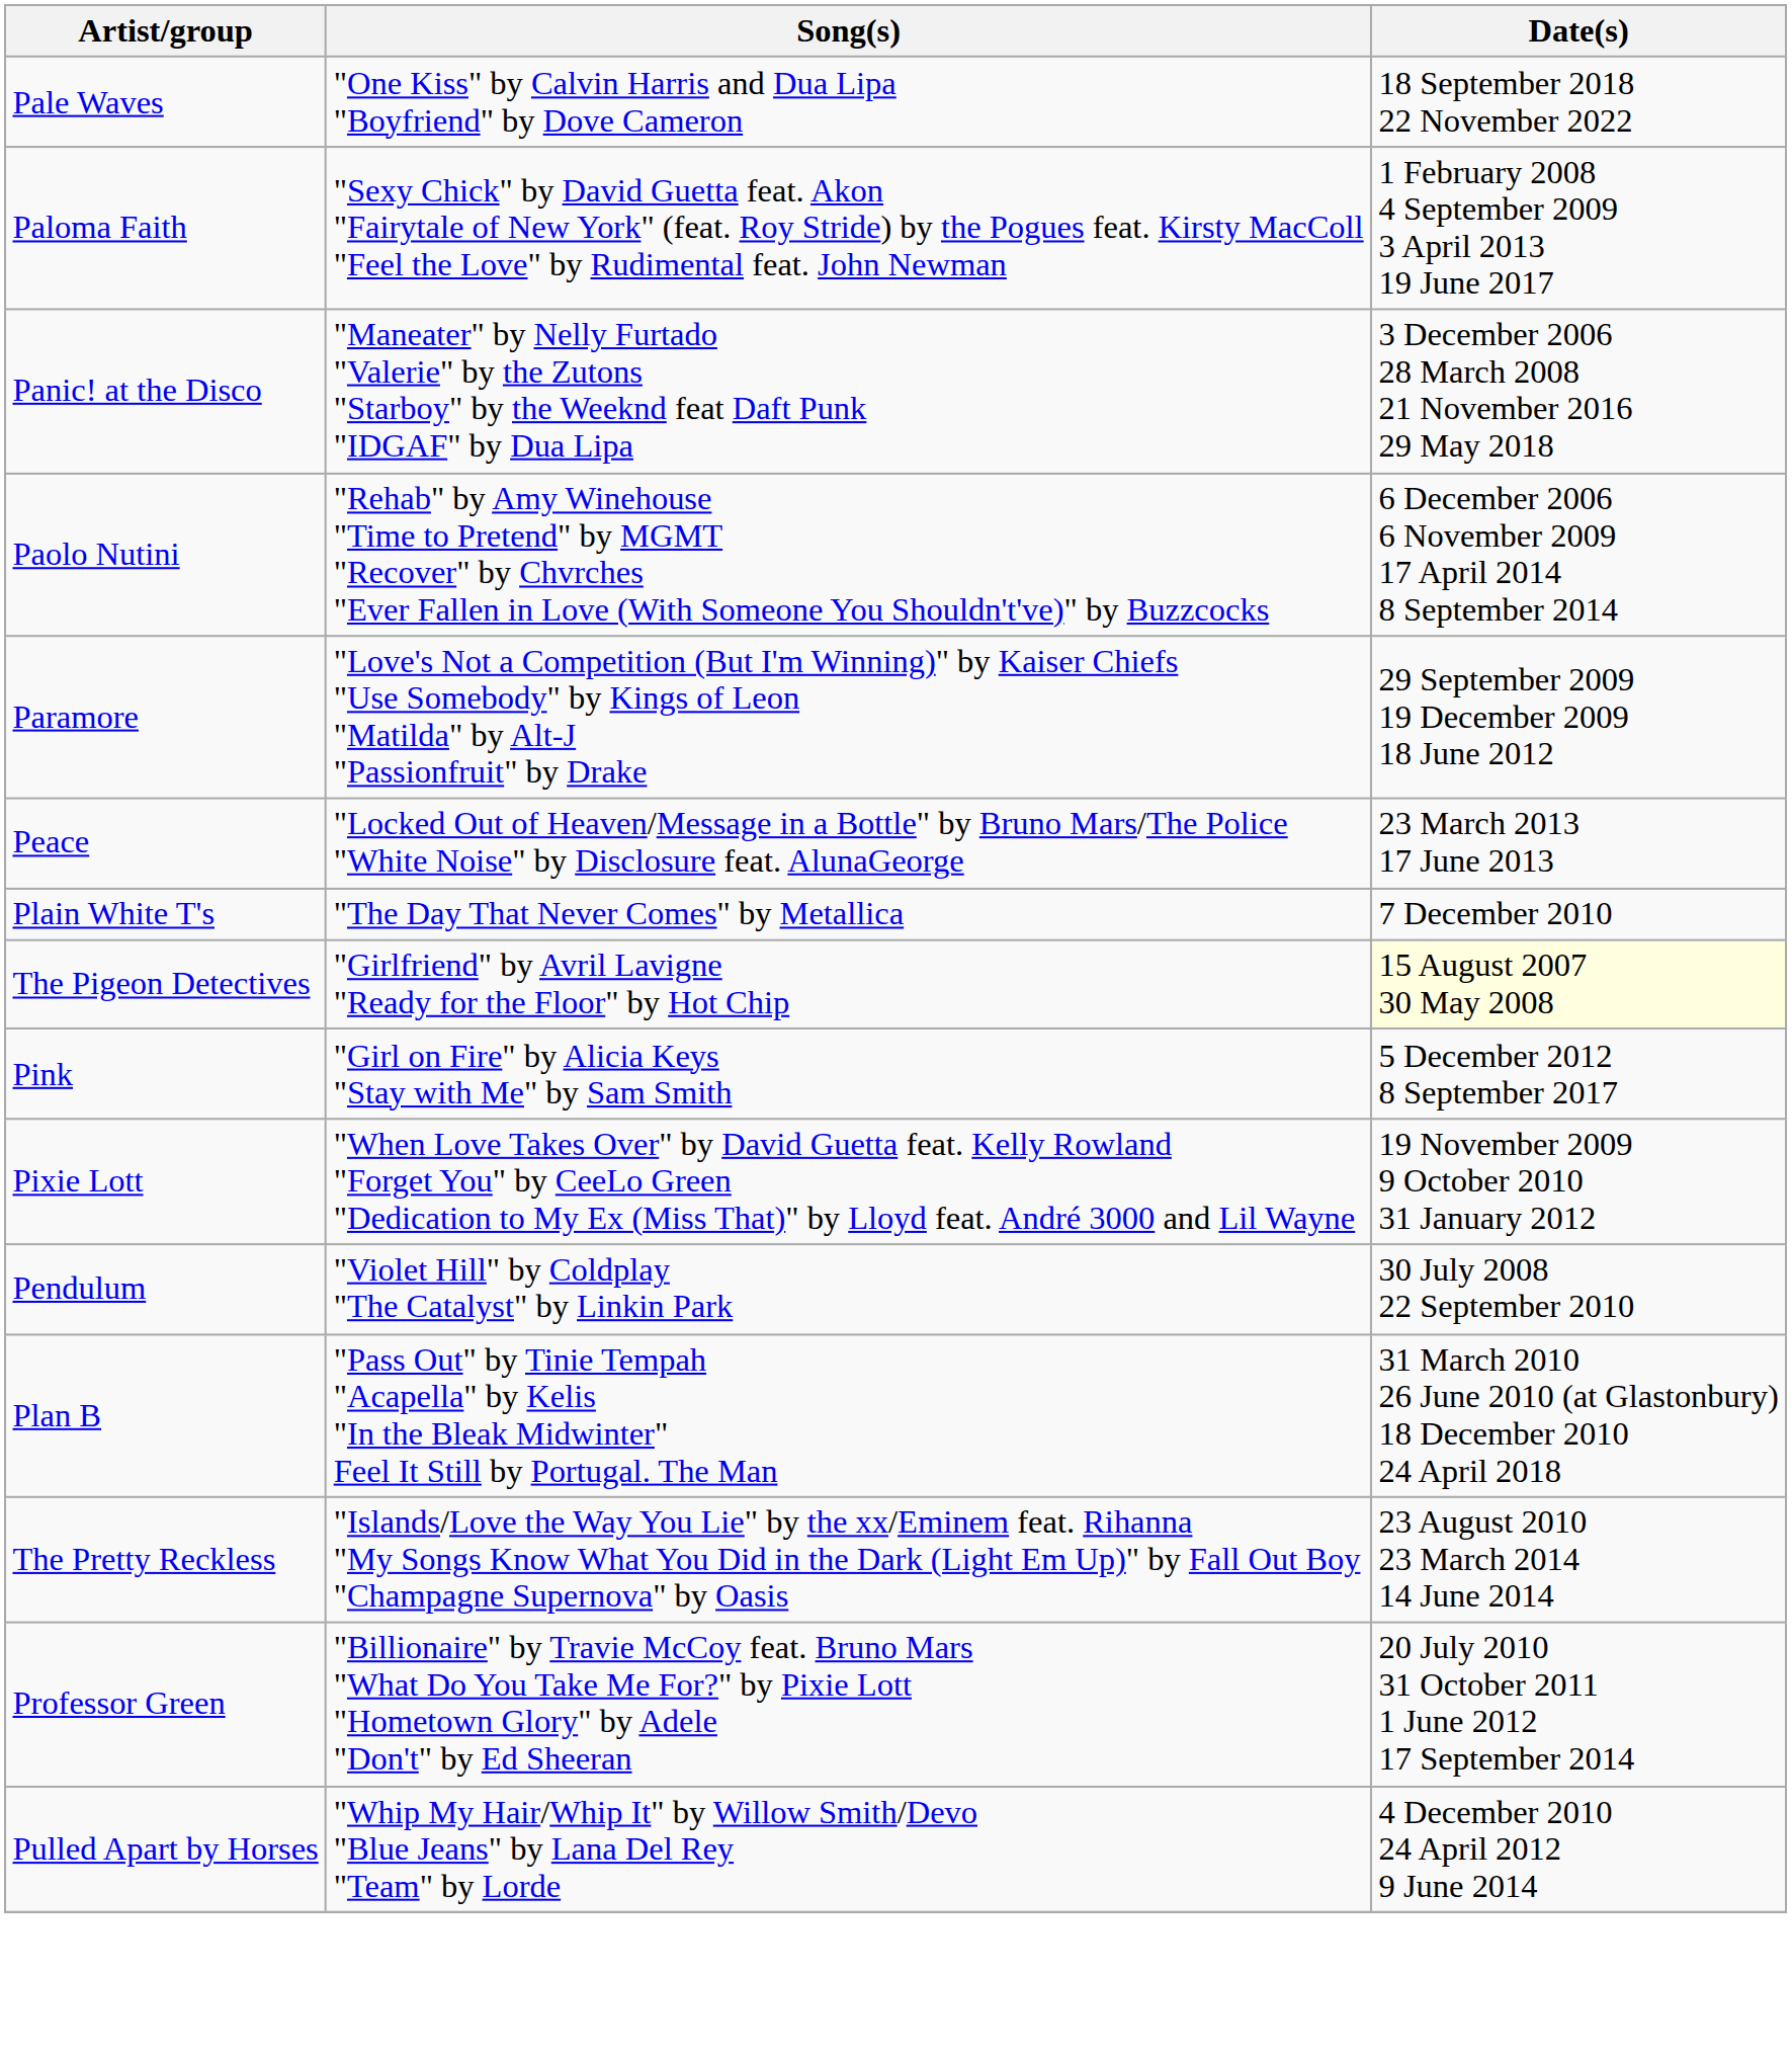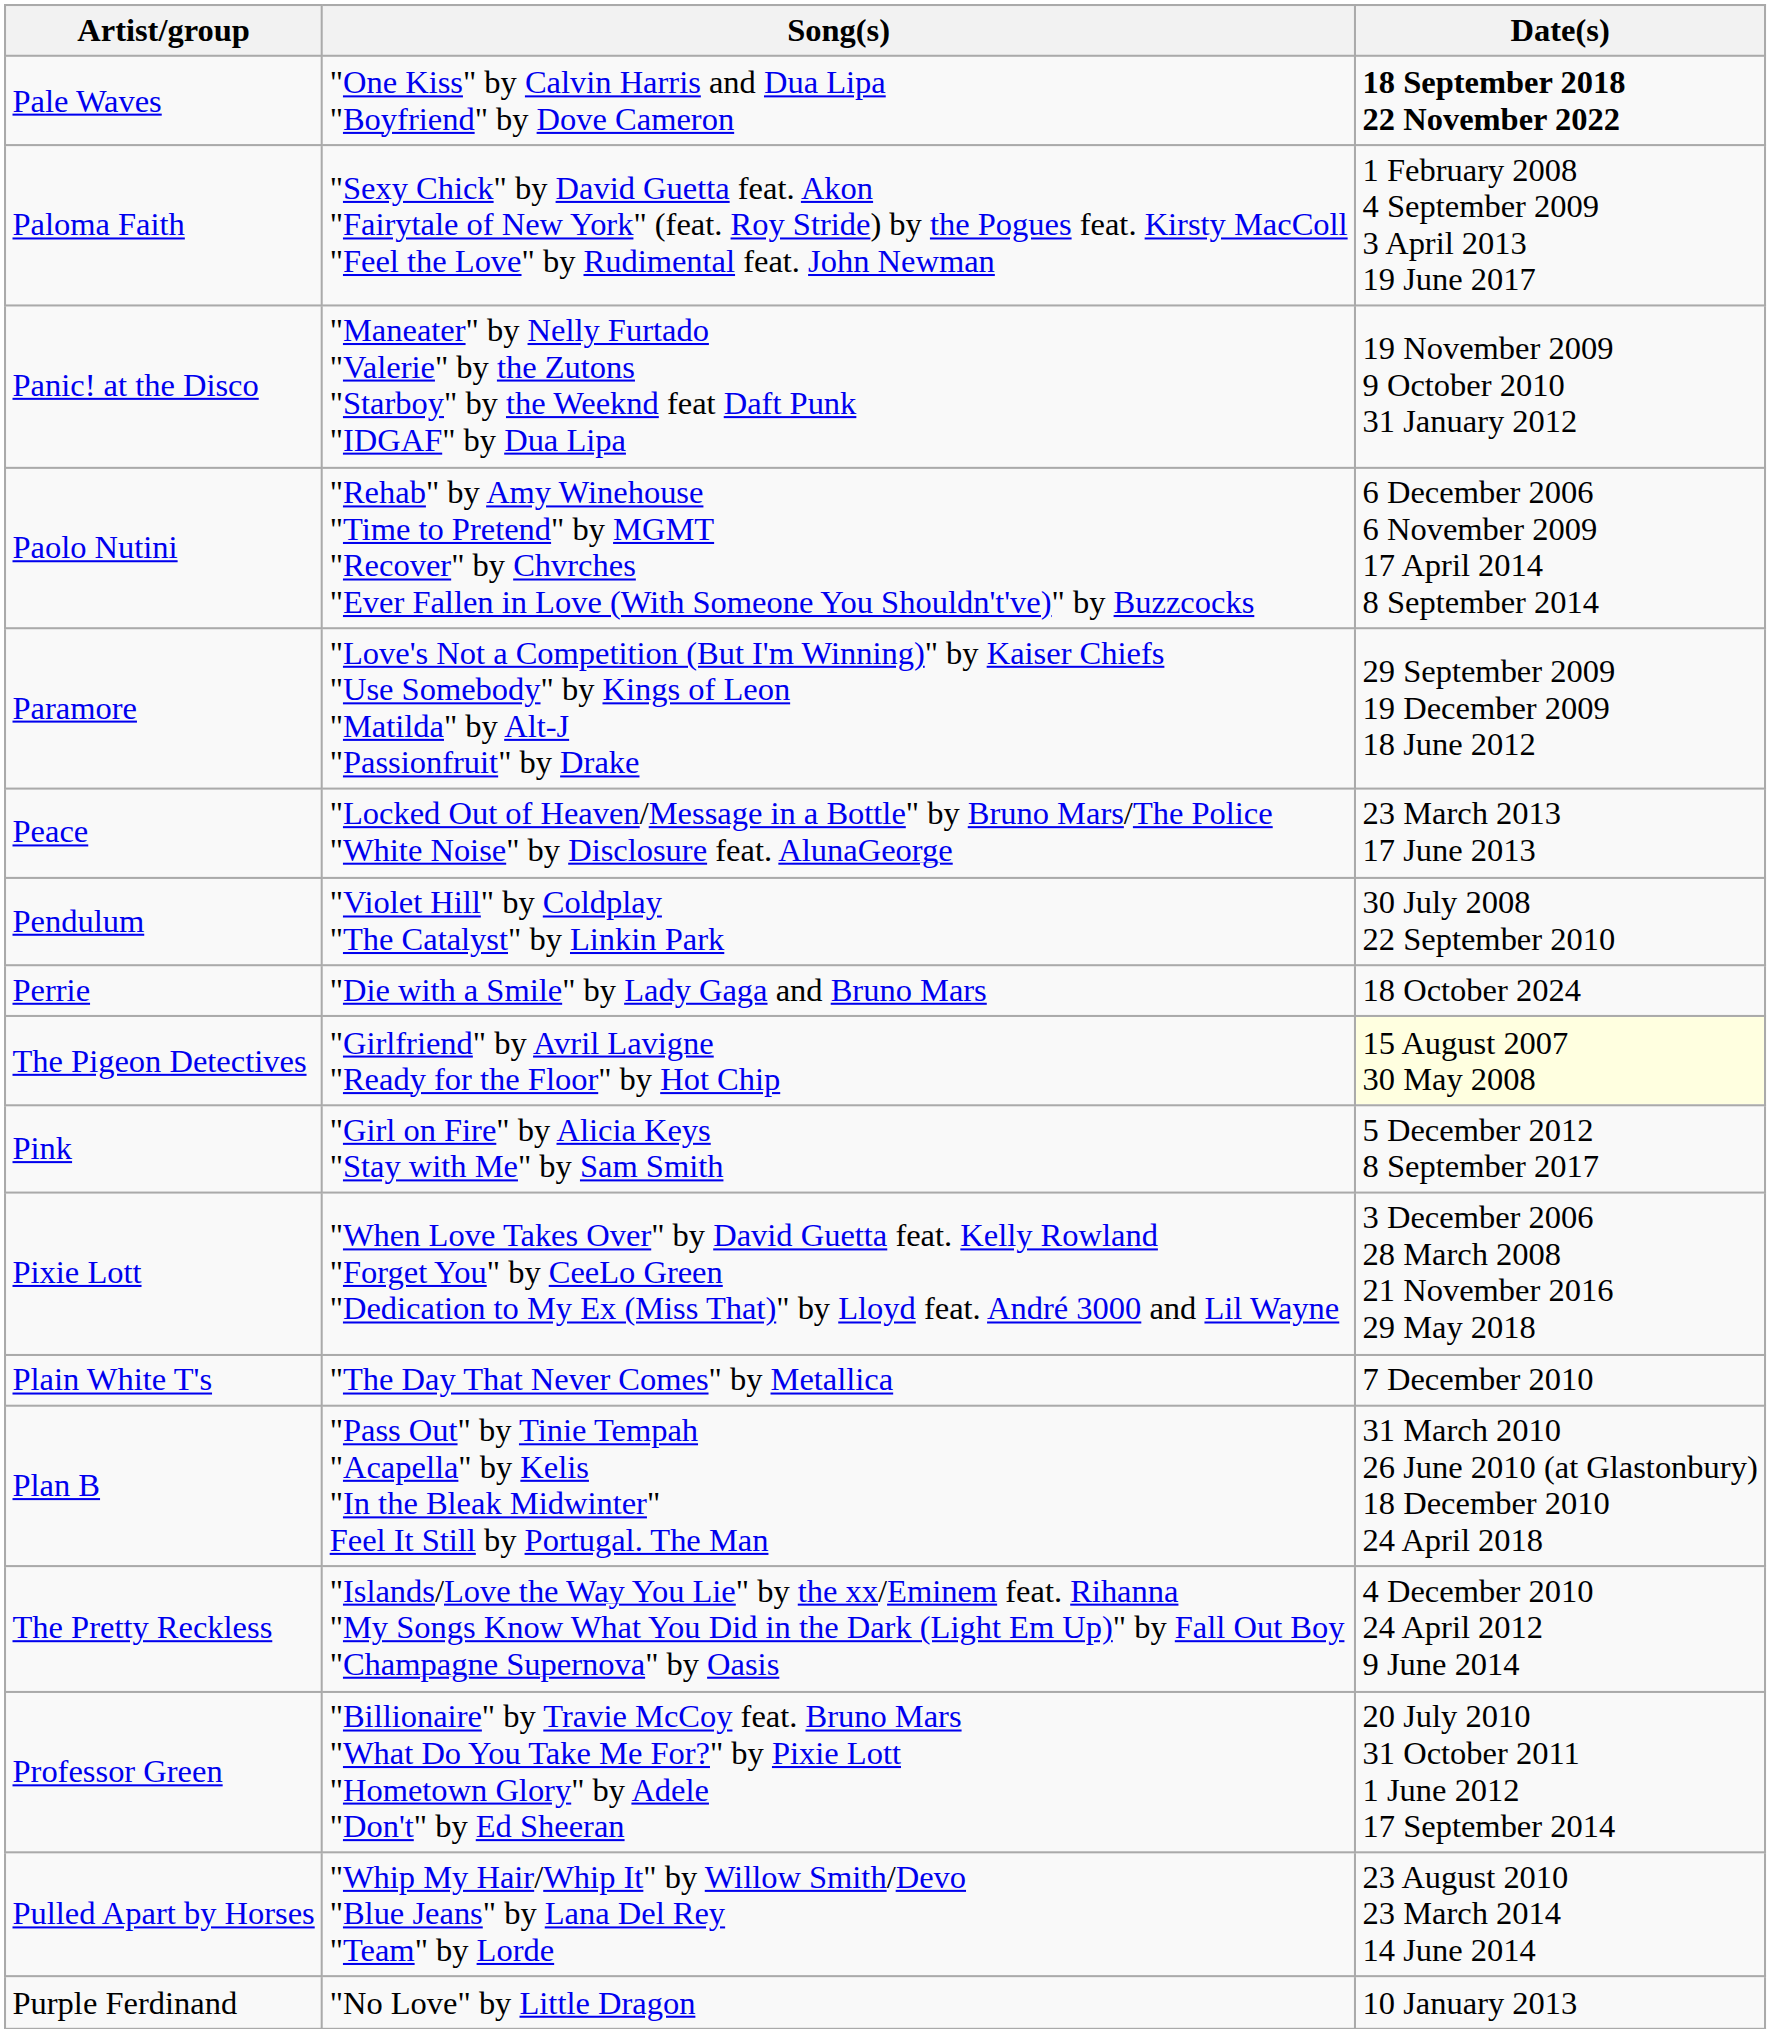 <table class="wikitable">
 <tr>
 <th>Artist/group</th>
 <th>Song(s)</th>
 <th>Date(s)</th>
 </tr>
 <tr>
 <td><a href='#'>Pale Waves</a></td>
 <td>"<a href='#'>One Kiss</a>" by <a href='#'>Calvin Harris</a> and <a href='#'>Dua Lipa</a><br>"<a href='#'>Boyfriend</a>" by <a href='#'>Dove Cameron</a></td>
-<td>18 September 2018<br>22 November 2022</td>
+<td><strong>18 September 2018<br>22 November 2022</strong></td>
 </tr>
 <tr>
 <td><a href='#'>Paloma Faith</a></td>
 <td>"<a href='#'>Sexy Chick</a>" by <a href='#'>David Guetta</a> feat. <a href='#'>Akon</a><br>"<a href='#'>Fairytale of New York</a>" (feat. <a href='#'>Roy Stride</a>) by <a href='#'>the Pogues</a> feat. <a href='#'>Kirsty MacColl</a><br>"<a href='#'>Feel the Love</a>" by <a href='#'>Rudimental</a> feat. <a href='#'>John Newman</a></td>
 <td>1 February 2008<br>4 September 2009<br>3 April 2013<br>19 June 2017</td>
 </tr>
 <tr>
 <td><a href='#'>Panic! at the Disco</a></td>
 <td>"<a href='#'>Maneater</a>" by <a href='#'>Nelly Furtado</a><br>  "<a href='#'>Valerie</a>" by <a href='#'>the Zutons</a><br>"<a href='#'>Starboy</a>" by <a href='#'>the Weeknd</a> feat <a href='#'>Daft Punk</a><br>"<a href='#'>IDGAF</a>" by <a href='#'>Dua Lipa</a></td>
-<td>3 December 2006<br>28 March 2008<br>21 November 2016<br>29 May 2018</td>
+<td>19 November 2009<br>9 October 2010<br>31 January 2012</td>
 </tr>
 <tr>
 <td><a href='#'>Paolo Nutini</a></td>
 <td>"<a href='#'>Rehab</a>" by <a href='#'>Amy Winehouse</a>  <br> "<a href='#'>Time to Pretend</a>" by <a href='#'>MGMT</a><br>"<a href='#'>Recover</a>" by <a href='#'>Chvrches</a><br>"<a href='#'>Ever Fallen in Love (With Someone You Shouldn't've)</a>" by <a href='#'>Buzzcocks</a></td>
 <td>6 December 2006<br> 6 November 2009<br>17 April 2014<br>8 September 2014</td>
 </tr>
 <tr>
 <td><a href='#'>Paramore</a></td>
 <td>"<a href='#'>Love's Not a Competition (But I'm Winning)</a>" by <a href='#'>Kaiser Chiefs</a><br>"<a href='#'>Use Somebody</a>" by <a href='#'>Kings of Leon</a><br>"<a href='#'>Matilda</a>" by <a href='#'>Alt-J</a><br>"<a href='#'>Passionfruit</a>" by <a href='#'>Drake</a></td>
 <td>29 September 2009<br>19 December 2009<br>18 June 2012</td>
 </tr>
 <tr>
 <td><a href='#'>Peace</a></td>
 <td>"<a href='#'>Locked Out of Heaven</a>/<a href='#'>Message in a Bottle</a>" by <a href='#'>Bruno Mars</a>/<a href='#'>The Police</a><br>"<a href='#'>White Noise</a>" by <a href='#'>Disclosure</a> feat. <a href='#'>AlunaGeorge</a></td>
 <td>23 March 2013<br>17 June 2013</td>
 </tr>
 <tr>
-<td><a href='#'>Plain White T's</a></td>
-<td>"<a href='#'>The Day That Never Comes</a>" by <a href='#'>Metallica</a></td>
-<td>7 December 2010</td>
+<td><a href='#'>Pendulum</a></td>
+<td>"<a href='#'>Violet Hill</a>" by <a href='#'>Coldplay</a><br>"<a href='#'>The Catalyst</a>" by <a href='#'>Linkin Park</a></td>
+<td>30 July 2008<br>22 September 2010</td>
+</tr>
+<tr>
+<td><a href='#'>Perrie</a></td>
+<td>"<a href='#'>Die with a Smile</a>" by <a href='#'>Lady Gaga</a> and <a href='#'>Bruno Mars</a></td>
+<td>18 October 2024</td>
 </tr>
 <tr>
 <td><a href='#'>The Pigeon Detectives</a></td>
 <td>"<a href='#'>Girlfriend</a>" by <a href='#'>Avril Lavigne</a><br>"<a href='#'>Ready for the Floor</a>" by <a href='#'>Hot Chip</a></td>
 <td style="background: lightyellow;">15 August 2007<br>30 May 2008</td>
 </tr>
 <tr>
 <td><a href='#'>Pink</a></td>
 <td>"<a href='#'>Girl on Fire</a>" by <a href='#'>Alicia Keys</a><br>"<a href='#'>Stay with Me</a>" by <a href='#'>Sam Smith</a></td>
 <td>5 December 2012<br>8 September 2017</td>
 </tr>
 <tr>
 <td><a href='#'>Pixie Lott</a></td>
 <td>"<a href='#'>When Love Takes Over</a>" by <a href='#'>David Guetta</a> feat. <a href='#'>Kelly Rowland</a> <br>"<a href='#'>Forget You</a>" by <a href='#'>CeeLo Green</a><br>"<a href='#'>Dedication to My Ex (Miss That)</a>" by <a href='#'>Lloyd</a> feat. <a href='#'>André 3000</a> and <a href='#'>Lil Wayne</a></td>
-<td>19 November 2009<br>9 October 2010<br>31 January 2012</td>
+<td>3 December 2006<br>28 March 2008<br>21 November 2016<br>29 May 2018</td>
 </tr>
 <tr>
-<td><a href='#'>Pendulum</a></td>
-<td>"<a href='#'>Violet Hill</a>" by <a href='#'>Coldplay</a><br>"<a href='#'>The Catalyst</a>" by <a href='#'>Linkin Park</a></td>
-<td>30 July 2008<br>22 September 2010</td>
+<td><a href='#'>Plain White T's</a></td>
+<td>"<a href='#'>The Day That Never Comes</a>" by <a href='#'>Metallica</a></td>
+<td>7 December 2010</td>
 </tr>
 <tr>
 <td><a href='#'>Plan B</a></td>
 <td>"<a href='#'>Pass Out</a>" by <a href='#'>Tinie Tempah</a> <br>"<a href='#'>Acapella</a>" by <a href='#'>Kelis</a> <br>"<a href='#'>In the Bleak Midwinter</a>"<br><a href='#'>Feel It Still</a> by <a href='#'>Portugal. The Man</a></td>
 <td>31 March 2010<br> 26 June 2010 (at Glastonbury)<br>18 December 2010<br>24 April 2018</td>
 </tr>
 <tr>
 <td><a href='#'>The Pretty Reckless</a></td>
 <td>"<a href='#'>Islands</a>/<a href='#'>Love the Way You Lie</a>" by <a href='#'>the xx</a>/<a href='#'>Eminem</a> feat. <a href='#'>Rihanna</a><br>"<a href='#'>My Songs Know What You Did in the Dark (Light Em Up)</a>" by <a href='#'>Fall Out Boy</a><br>"<a href='#'>Champagne Supernova</a>" by <a href='#'>Oasis</a></td>
-<td>23 August 2010<br>23 March 2014<br>14 June 2014</td>
+<td>4 December 2010<br>24 April 2012<br>9 June 2014</td>
 </tr>
 <tr>
 <td><a href='#'>Professor Green</a></td>
 <td>"<a href='#'>Billionaire</a>" by <a href='#'>Travie McCoy</a> feat. <a href='#'>Bruno Mars</a><br>"<a href='#'>What Do You Take Me For?</a>" by <a href='#'>Pixie Lott</a><br>"<a href='#'>Hometown Glory</a>" by <a href='#'>Adele</a><br>"<a href='#'>Don't</a>" by <a href='#'>Ed Sheeran</a></td>
 <td>20 July 2010<br>31 October 2011<br>1 June 2012<br>17 September 2014</td>
 </tr>
 <tr>
 <td><a href='#'>Pulled Apart by Horses</a></td>
 <td>"<a href='#'>Whip My Hair</a>/<a href='#'>Whip It</a>" by <a href='#'>Willow Smith</a>/<a href='#'>Devo</a><br>"<a href='#'>Blue Jeans</a>" by <a href='#'>Lana Del Rey</a><br>"<a href='#'>Team</a>" by <a href='#'>Lorde</a></td>
-<td>4 December 2010<br>24 April 2012<br>9 June 2014</td>
+<td>23 August 2010<br>23 March 2014<br>14 June 2014</td>
+</tr>
+<tr>
+<td>Purple Ferdinand</td>
+<td>"No Love" by <a href='#'>Little Dragon</a></td>
+<td>10 January 2013</td>
 </tr>
 <tr>
 </tr>
 </table>
